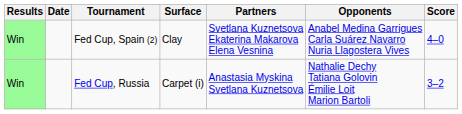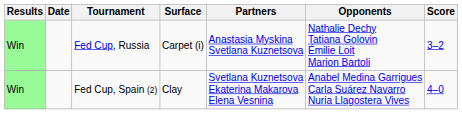 <table class="sortable wikitable">
 <tr>
 <th>Results</th>
 <th>Date</th>
 <th>Tournament</th>
 <th>Surface</th>
 <th>Partners</th>
 <th>Opponents</th>
 <th class="unsortable">Score</th>
 </tr>
 <tr>
 <td bgcolor=98FB98>Win</td>
 <td><a href='#'></a></td>
+<td><a href='#'>Fed Cup</a>, Russia</td>
+<td>Carpet (i)</td>
+<td> <a href='#'>Anastasia Myskina</a><br> <a href='#'>Svetlana Kuznetsova</a></td>
+<td> <a href='#'>Nathalie Dechy</a><br> <a href='#'>Tatiana Golovin</a><br> <a href='#'>Émilie Loit</a><br> <a href='#'>Marion Bartoli</a></td>
+<td><a href='#'>3–2</a></td>
+</tr>
+<tr>
+<td bgcolor=98FB98>Win</td>
+<td><a href='#'></a></td>
 <td>Fed Cup, Spain <small>(2)</small></td>
 <td>Clay</td>
 <td> <a href='#'>Svetlana Kuznetsova</a><br> <a href='#'>Ekaterina Makarova</a><br> <a href='#'>Elena Vesnina</a></td>
 <td> <a href='#'>Anabel Medina Garrigues</a><br> <a href='#'>Carla Suárez Navarro</a><br> <a href='#'>Nuria Llagostera Vives</a></td>
 <td><a href='#'>4–0</a></td>
 </tr>
-<tr>
-<td bgcolor=98FB98>Win</td>
-<td><a href='#'></a></td>
-<td><a href='#'>Fed Cup</a>, Russia</td>
-<td>Carpet (i)</td>
-<td> <a href='#'>Anastasia Myskina</a><br> <a href='#'>Svetlana Kuznetsova</a></td>
-<td> <a href='#'>Nathalie Dechy</a><br> <a href='#'>Tatiana Golovin</a><br> <a href='#'>Émilie Loit</a><br> <a href='#'>Marion Bartoli</a></td>
-<td><a href='#'>3–2</a></td>
-</tr>
 </table>
